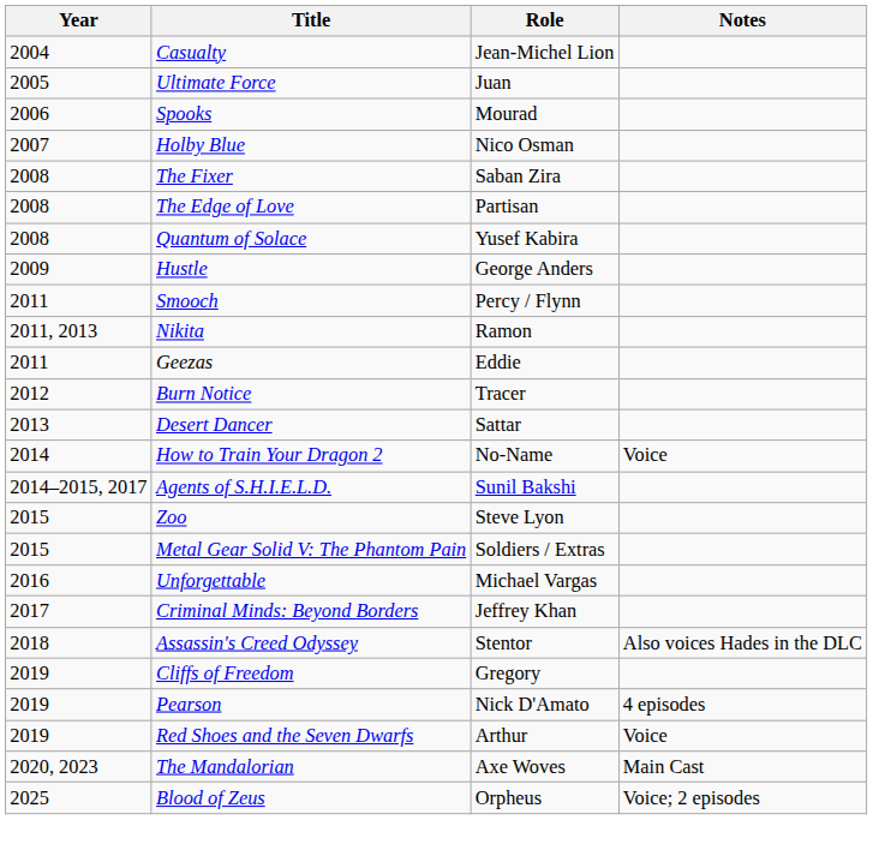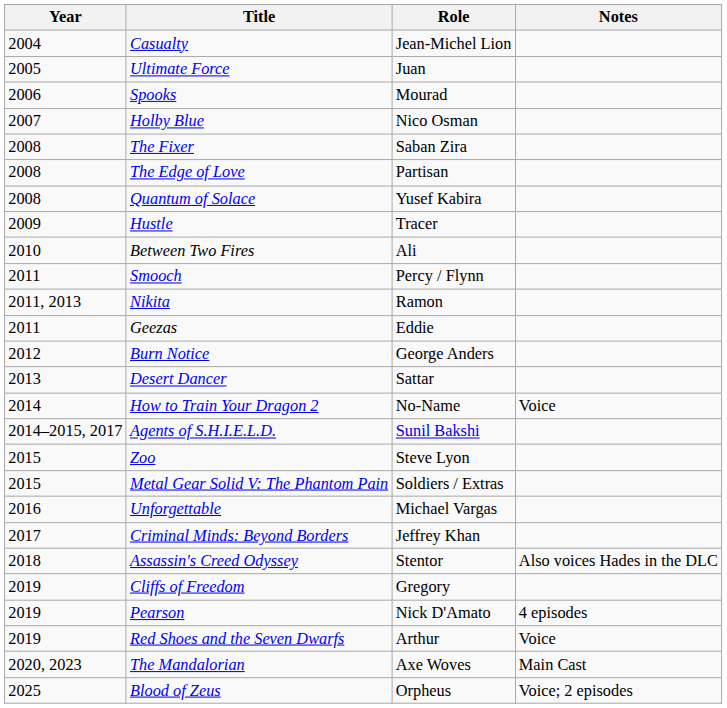 <table class="wikitable sortable">
 <tr>
 <th>Year</th>
 <th>Title</th>
 <th>Role</th>
 <th>Notes</th>
 </tr>
 <tr>
 <td>2004</td>
 <td><em><a href='#'>Casualty</a></em></td>
 <td>Jean-Michel Lion</td>
 <td></td>
 </tr>
 <tr>
 <td>2005</td>
 <td><em><a href='#'>Ultimate Force</a></em></td>
 <td>Juan</td>
 <td></td>
 </tr>
 <tr>
 <td>2006</td>
 <td><em><a href='#'>Spooks</a></em></td>
 <td>Mourad</td>
 <td></td>
 </tr>
 <tr>
 <td>2007</td>
 <td><em><a href='#'>Holby Blue</a></em></td>
 <td>Nico Osman</td>
 <td></td>
 </tr>
 <tr>
 <td>2008</td>
 <td><em><a href='#'>The Fixer</a></em></td>
 <td>Saban Zira</td>
 <td></td>
 </tr>
 <tr>
 <td>2008</td>
 <td><em><a href='#'>The Edge of Love</a></em></td>
 <td>Partisan</td>
 <td></td>
 </tr>
 <tr>
 <td>2008</td>
 <td><em><a href='#'>Quantum of Solace</a></em></td>
 <td>Yusef Kabira</td>
 <td></td>
 </tr>
 <tr>
 <td>2009</td>
 <td><em><a href='#'>Hustle</a></em></td>
-<td>George Anders</td>
+<td>Tracer</td>
+<td></td>
+</tr>
+<tr>
+<td>2010</td>
+<td><em>Between Two Fires</em></td>
+<td>Ali</td>
 <td></td>
 </tr>
 <tr>
 <td>2011</td>
 <td><em><a href='#'>Smooch</a></em></td>
 <td>Percy / Flynn</td>
 <td></td>
 </tr>
 <tr>
 <td>2011, 2013</td>
 <td><em><a href='#'>Nikita</a></em></td>
 <td>Ramon</td>
 <td></td>
 </tr>
 <tr>
 <td>2011</td>
 <td><em>Geezas</em></td>
 <td>Eddie</td>
 <td></td>
 </tr>
 <tr>
 <td>2012</td>
 <td><em><a href='#'>Burn Notice</a></em></td>
-<td>Tracer</td>
+<td>George Anders</td>
 <td></td>
 </tr>
 <tr>
 <td>2013</td>
 <td><em><a href='#'>Desert Dancer</a></em></td>
 <td>Sattar</td>
 <td></td>
 </tr>
 <tr>
 <td>2014</td>
 <td><em><a href='#'>How to Train Your Dragon 2</a></em></td>
 <td>No-Name</td>
 <td>Voice</td>
 </tr>
 <tr>
 <td>2014–2015, 2017</td>
 <td><em><a href='#'>Agents of S.H.I.E.L.D.</a></em></td>
 <td><a href='#'>Sunil Bakshi</a></td>
 <td></td>
 </tr>
 <tr>
 <td>2015</td>
 <td><em><a href='#'>Zoo</a></em></td>
 <td>Steve Lyon</td>
 <td></td>
 </tr>
 <tr>
 <td>2015</td>
 <td><em><a href='#'>Metal Gear Solid V: The Phantom Pain</a></em></td>
 <td>Soldiers / Extras</td>
 <td></td>
 </tr>
 <tr>
 <td>2016</td>
 <td><em><a href='#'>Unforgettable</a></em></td>
 <td>Michael Vargas</td>
 <td></td>
 </tr>
 <tr>
 <td>2017</td>
 <td><em><a href='#'>Criminal Minds: Beyond Borders</a></em></td>
 <td>Jeffrey Khan</td>
 <td></td>
 </tr>
 <tr>
 <td>2018</td>
 <td><em><a href='#'>Assassin's Creed Odyssey</a></em></td>
 <td>Stentor</td>
 <td>Also voices Hades in the DLC</td>
 </tr>
 <tr>
 <td>2019</td>
 <td><em><a href='#'>Cliffs of Freedom</a></em></td>
 <td>Gregory</td>
 <td></td>
 </tr>
 <tr>
 <td>2019</td>
 <td><em><a href='#'>Pearson</a></em></td>
 <td>Nick D'Amato</td>
 <td>4 episodes</td>
 </tr>
 <tr>
 <td>2019</td>
 <td><em><a href='#'>Red Shoes and the Seven Dwarfs</a></em></td>
 <td>Arthur</td>
 <td>Voice</td>
 </tr>
 <tr>
 <td>2020, 2023</td>
 <td><em><a href='#'>The Mandalorian</a></em></td>
 <td>Axe Woves</td>
 <td>Main Cast</td>
 </tr>
 <tr>
 <td>2025</td>
 <td><em><a href='#'>Blood of Zeus</a></em></td>
 <td>Orpheus</td>
 <td>Voice; 2 episodes</td>
 </tr>
 </table>
